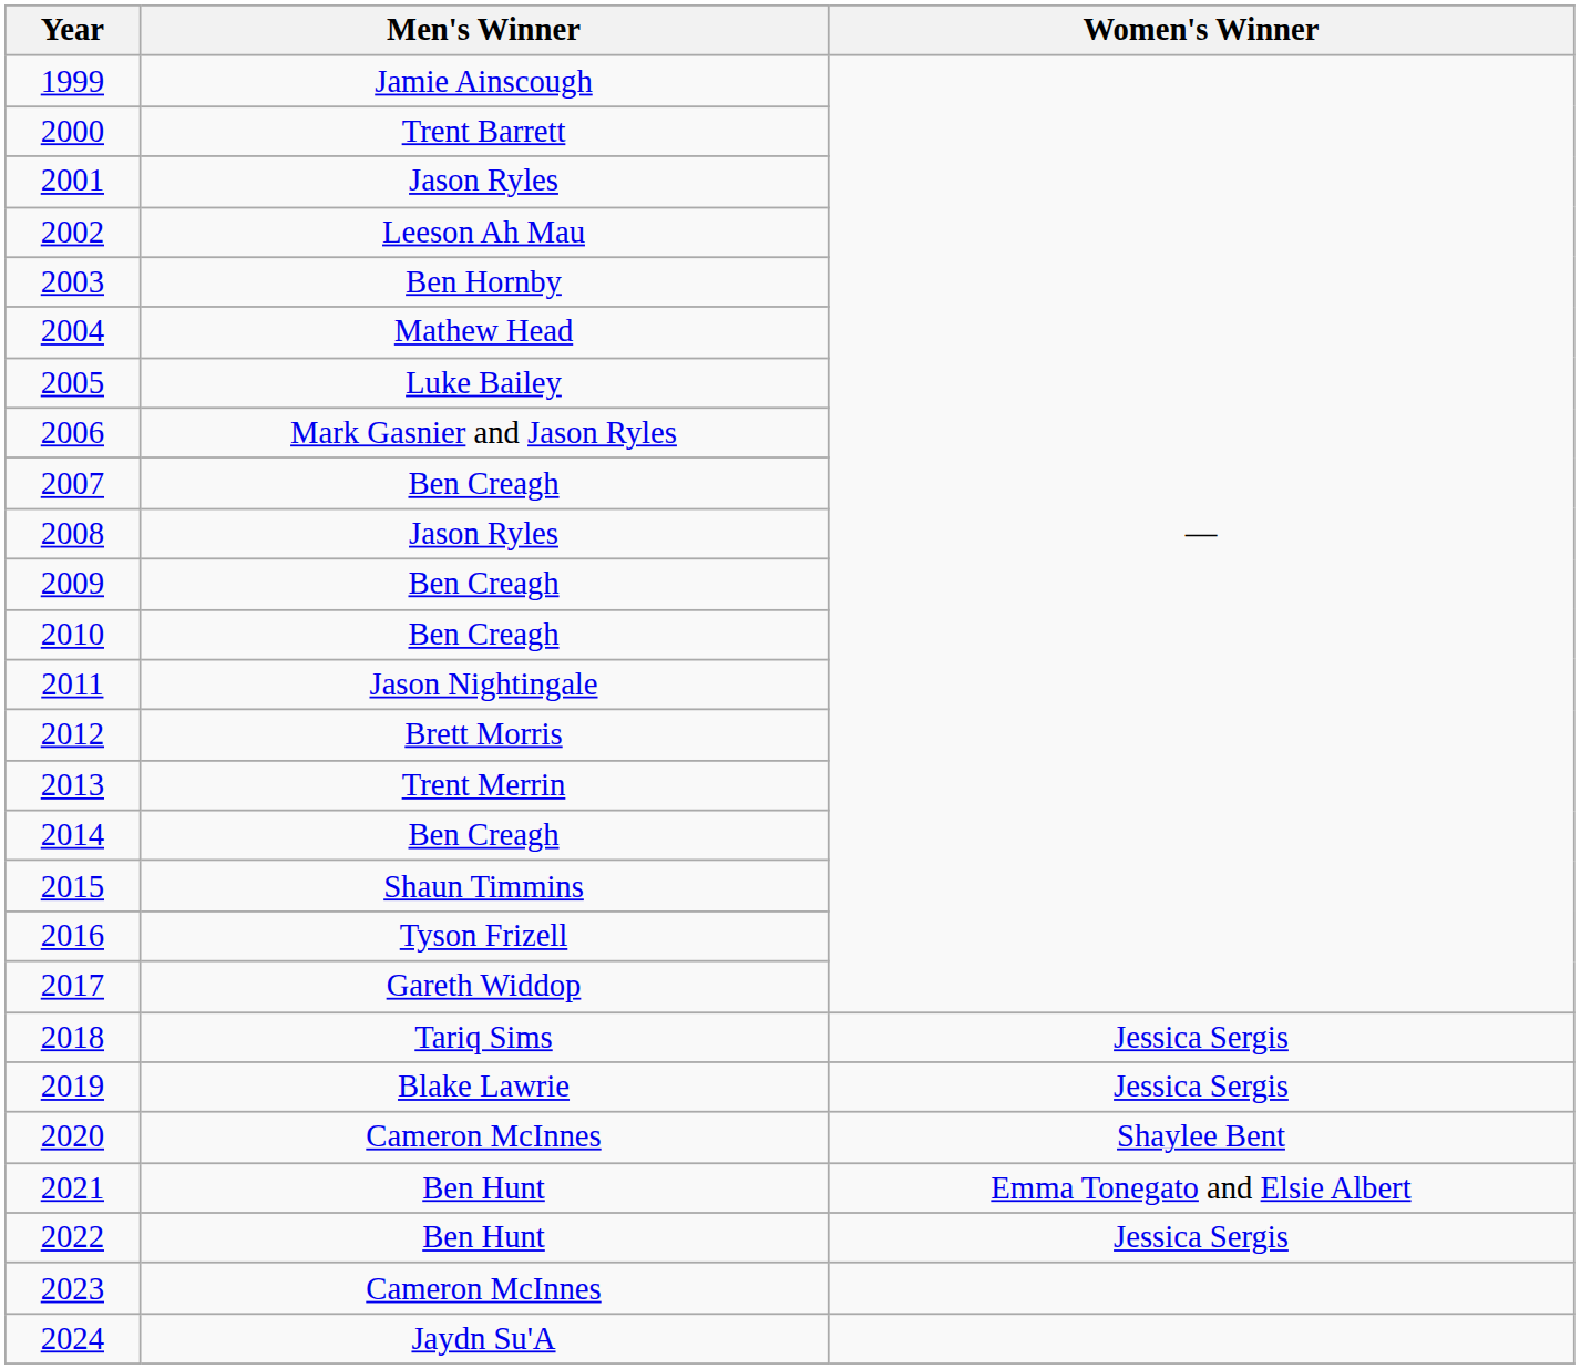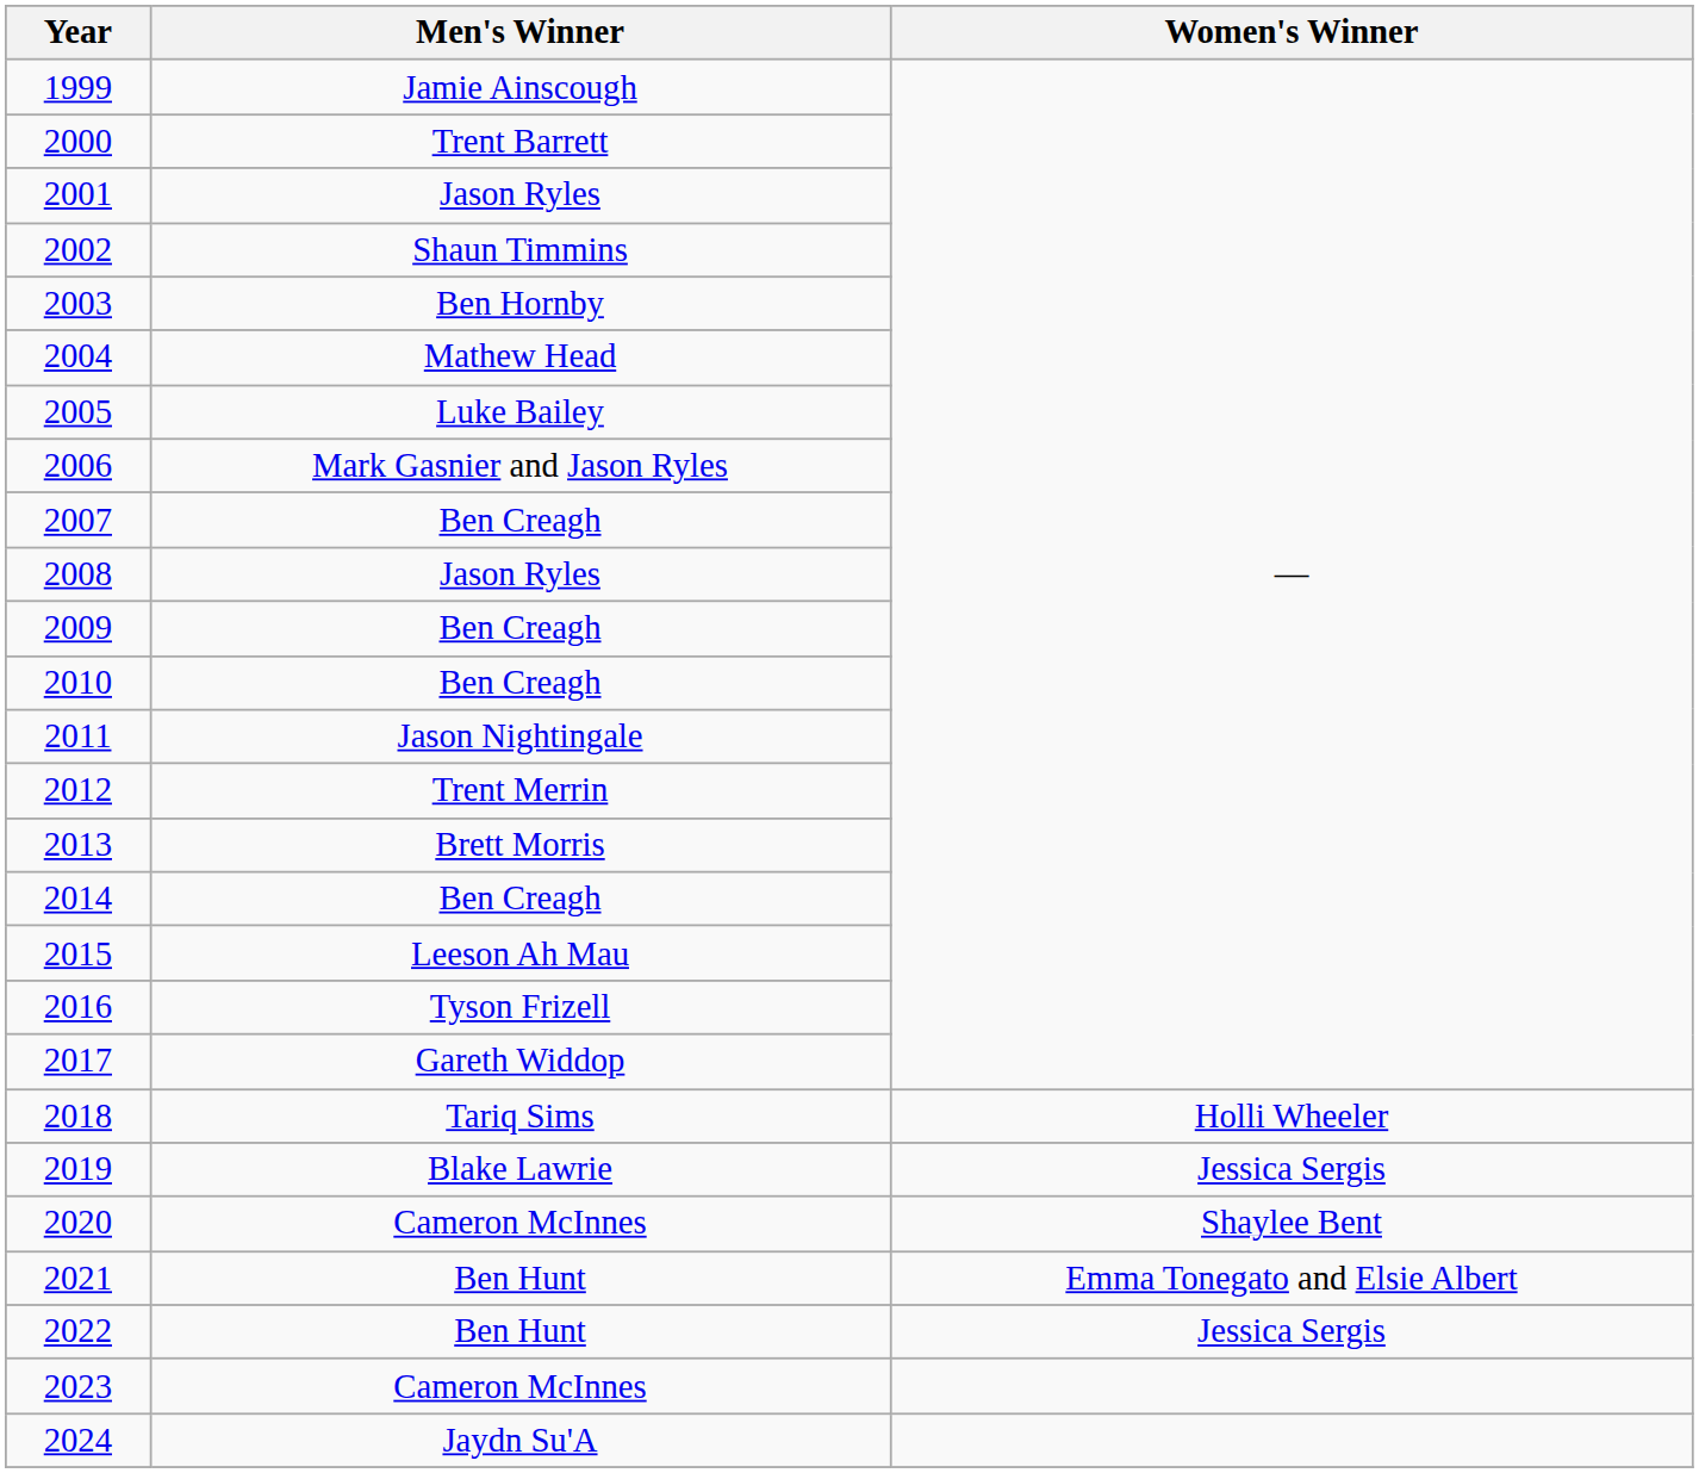 <table class="wikitable" width="50%" style="text-align: center;">
 <tr>
 <th>Year</th>
 <th>Men's Winner</th>
 <th>Women's Winner</th>
 </tr>
 <tr>
 <td><a href='#'>1999</a></td>
 <td><a href='#'>Jamie Ainscough</a></td>
 <td rowspan="19">—</td>
 </tr>
 <tr>
 <td><a href='#'>2000</a></td>
 <td><a href='#'>Trent Barrett</a></td>
 </tr>
 <tr>
 <td><a href='#'>2001</a></td>
 <td><a href='#'>Jason Ryles</a></td>
 </tr>
 <tr>
 <td><a href='#'>2002</a></td>
-<td><a href='#'>Leeson Ah Mau</a></td>
+<td><a href='#'>Shaun Timmins</a></td>
 </tr>
 <tr>
 <td><a href='#'>2003</a></td>
 <td><a href='#'>Ben Hornby</a></td>
 </tr>
 <tr>
 <td><a href='#'>2004</a></td>
 <td><a href='#'>Mathew Head</a></td>
 </tr>
 <tr>
 <td><a href='#'>2005</a></td>
 <td><a href='#'>Luke Bailey</a></td>
 </tr>
 <tr>
 <td><a href='#'>2006</a></td>
 <td><a href='#'>Mark Gasnier</a> and <a href='#'>Jason Ryles</a></td>
 </tr>
 <tr>
 <td><a href='#'>2007</a></td>
 <td><a href='#'>Ben Creagh</a></td>
 </tr>
 <tr>
 <td><a href='#'>2008</a></td>
 <td><a href='#'>Jason Ryles</a></td>
 </tr>
 <tr>
 <td><a href='#'>2009</a></td>
 <td><a href='#'>Ben Creagh</a></td>
 </tr>
 <tr>
 <td><a href='#'>2010</a></td>
 <td><a href='#'>Ben Creagh</a></td>
 </tr>
 <tr>
 <td><a href='#'>2011</a></td>
 <td><a href='#'>Jason Nightingale</a></td>
 </tr>
 <tr>
 <td><a href='#'>2012</a></td>
-<td><a href='#'>Brett Morris</a></td>
+<td><a href='#'>Trent Merrin</a></td>
 </tr>
 <tr>
 <td><a href='#'>2013</a></td>
-<td><a href='#'>Trent Merrin</a></td>
+<td><a href='#'>Brett Morris</a></td>
 </tr>
 <tr>
 <td><a href='#'>2014</a></td>
 <td><a href='#'>Ben Creagh</a></td>
 </tr>
 <tr>
 <td><a href='#'>2015</a></td>
-<td><a href='#'>Shaun Timmins</a></td>
+<td><a href='#'>Leeson Ah Mau</a></td>
 </tr>
 <tr>
 <td><a href='#'>2016</a></td>
 <td><a href='#'>Tyson Frizell</a></td>
 </tr>
 <tr>
 <td><a href='#'>2017</a></td>
 <td><a href='#'>Gareth Widdop</a></td>
 </tr>
 <tr>
 <td><a href='#'>2018</a></td>
 <td><a href='#'>Tariq Sims</a></td>
-<td><a href='#'>Jessica Sergis</a></td>
+<td><a href='#'>Holli Wheeler</a></td>
 </tr>
 <tr>
 <td><a href='#'>2019</a></td>
 <td><a href='#'>Blake Lawrie</a></td>
 <td><a href='#'>Jessica Sergis</a></td>
 </tr>
 <tr>
 <td><a href='#'>2020</a></td>
 <td><a href='#'>Cameron McInnes</a></td>
 <td><a href='#'>Shaylee Bent</a></td>
 </tr>
 <tr>
 <td><a href='#'>2021</a></td>
 <td><a href='#'>Ben Hunt</a></td>
 <td><a href='#'>Emma Tonegato</a> and <a href='#'>Elsie Albert</a></td>
 </tr>
 <tr>
 <td><a href='#'>2022</a></td>
 <td><a href='#'>Ben Hunt</a></td>
 <td><a href='#'>Jessica Sergis</a></td>
 </tr>
 <tr>
 <td><a href='#'>2023</a></td>
 <td><a href='#'>Cameron McInnes</a></td>
 <td></td>
 </tr>
 <tr>
 <td><a href='#'>2024</a></td>
 <td><a href='#'>Jaydn Su'A</a></td>
 <td></td>
 </tr>
 </table>
